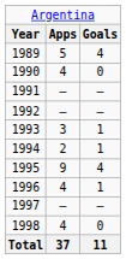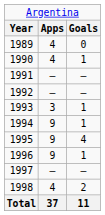 <table class="wikitable" style="text-align:center">
 <tr>
 <td colspan="3"><a href='#'>Argentina</a></td>
 </tr>
 <tr>
 <th>Year</th>
 <th>Apps</th>
 <th>Goals</th>
 </tr>
 <tr>
 <td>1989</td>
-<td>5</td>
 <td>4</td>
+<td>0</td>
 </tr>
 <tr>
 <td>1990</td>
 <td>4</td>
-<td>0</td>
+<td>1</td>
 </tr>
 <tr>
 <td>1991</td>
 <td>–</td>
 <td>–</td>
 </tr>
 <tr>
 <td>1992</td>
 <td>–</td>
 <td>–</td>
 </tr>
 <tr>
 <td>1993</td>
 <td>3</td>
 <td>1</td>
 </tr>
 <tr>
 <td>1994</td>
-<td>2</td>
+<td>9</td>
 <td>1</td>
 </tr>
 <tr>
 <td>1995</td>
 <td>9</td>
 <td>4</td>
 </tr>
 <tr>
 <td>1996</td>
-<td>4</td>
+<td>9</td>
 <td>1</td>
 </tr>
 <tr>
 <td>1997</td>
 <td>–</td>
 <td>–</td>
 </tr>
 <tr>
 <td>1998</td>
 <td>4</td>
-<td>0</td>
+<td>2</td>
 </tr>
 <tr>
 <th>Total</th>
 <th>37</th>
 <th>11</th>
 </tr>
 </table>
